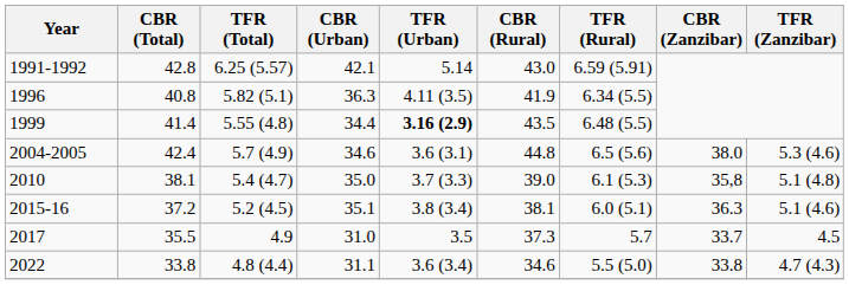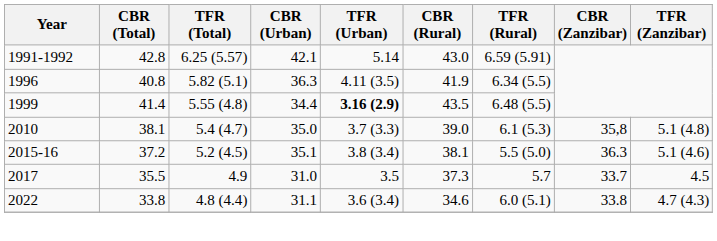 <table class="wikitable">
 <tr>
 <th style="width:70pt;">Year</th>
 <th style="width:50pt;">CBR (Total)</th>
 <th style="width:60pt;">TFR (Total)</th>
 <th style="width:50pt;">CBR (Urban)</th>
 <th style="width:60pt;">TFR (Urban)</th>
 <th style="width:50pt;">CBR (Rural)</th>
 <th style="width:60pt;">TFR (Rural)</th>
 <th style="width:50pt;">CBR (Zanzibar)</th>
 <th style="width:60pt;">TFR (Zanzibar)</th>
 </tr>
 <tr>
 <td>1991-1992</td>
 <td style="text-align:right;">42.8</td>
 <td style="text-align:right;">6.25 (5.57)</td>
 <td style="text-align:right;">42.1</td>
 <td style="text-align:right;">5.14</td>
 <td style="text-align:right;">43.0</td>
 <td style="text-align:right;">6.59 (5.91)</td>
 </tr>
 <tr>
 <td>1996</td>
 <td style="text-align:right;">40.8</td>
 <td style="text-align:right;">5.82 (5.1)</td>
 <td style="text-align:right;">36.3</td>
 <td style="text-align:right;">4.11 (3.5)</td>
 <td style="text-align:right;">41.9</td>
 <td style="text-align:right;">6.34 (5.5)</td>
 </tr>
 <tr>
 <td>1999</td>
 <td style="text-align:right;">41.4</td>
 <td style="text-align:right;">5.55 (4.8)</td>
 <td style="text-align:right;">34.4</td>
 <td style="text-align:right;"><strong>3.16 (2.9)</strong></td>
 <td style="text-align:right;">43.5</td>
 <td style="text-align:right;">6.48 (5.5)</td>
 </tr>
 <tr>
-<td>2004-2005</td>
-<td style="text-align:right;">42.4</td>
-<td style="text-align:right;">5.7 (4.9)</td>
-<td style="text-align:right;">34.6</td>
-<td style="text-align:right;">3.6 (3.1)</td>
-<td style="text-align:right;">44.8</td>
-<td style="text-align:right;">6.5 (5.6)</td>
-<td style="text-align:right;">38.0</td>
-<td style="text-align:right;">5.3 (4.6)</td>
-</tr>
-<tr>
 <td>2010</td>
 <td style="text-align:right;">38.1</td>
 <td style="text-align:right;">5.4 (4.7)</td>
 <td style="text-align:right;">35.0</td>
 <td style="text-align:right;">3.7 (3.3)</td>
 <td style="text-align:right;">39.0</td>
 <td style="text-align:right;">6.1 (5.3)</td>
 <td style="text-align:right;">35,8</td>
 <td style="text-align:right;">5.1 (4.8)</td>
 </tr>
 <tr>
 <td>2015-16</td>
 <td style="text-align:right;">37.2</td>
 <td style="text-align:right;">5.2 (4.5)</td>
 <td style="text-align:right;">35.1</td>
 <td style="text-align:right;">3.8 (3.4)</td>
 <td style="text-align:right;">38.1</td>
-<td style="text-align:right;">6.0 (5.1)</td>
+<td style="text-align:right;">5.5 (5.0)</td>
 <td style="text-align:right;">36.3</td>
 <td style="text-align:right;">5.1 (4.6)</td>
 </tr>
 <tr>
 <td>2017</td>
 <td style="text-align:right;">35.5</td>
 <td style="text-align:right;">4.9</td>
 <td style="text-align:right;">31.0</td>
 <td style="text-align:right;">3.5</td>
 <td style="text-align:right;">37.3</td>
 <td style="text-align:right;">5.7</td>
 <td style="text-align:right;">33.7</td>
 <td style="text-align:right;">4.5</td>
 </tr>
 <tr>
 <td>2022</td>
 <td style="text-align:right;">33.8</td>
 <td style="text-align:right;">4.8 (4.4)</td>
 <td style="text-align:right;">31.1</td>
 <td style="text-align:right;">3.6 (3.4)</td>
 <td style="text-align:right;">34.6</td>
-<td style="text-align:right;">5.5 (5.0)</td>
+<td style="text-align:right;">6.0 (5.1)</td>
 <td style="text-align:right;">33.8</td>
 <td style="text-align:right;">4.7 (4.3)</td>
 </tr>
 <tr>
 </tr>
 </table>
